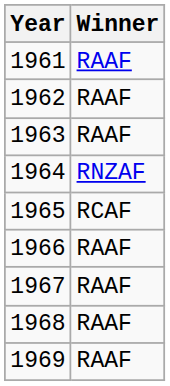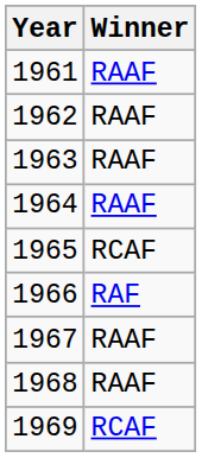 <table class="wikitable">
 <tr>
 <th>Year</th>
 <th>Winner</th>
 </tr>
 <tr>
 <td>1961</td>
 <td><a href='#'>RAAF</a></td>
 </tr>
 <tr>
 <td>1962</td>
 <td>RAAF</td>
 </tr>
 <tr>
 <td>1963</td>
 <td>RAAF</td>
 </tr>
 <tr>
 <td>1964</td>
-<td><a href='#'>RNZAF</a></td>
+<td><a href='#'>RAAF</a></td>
 </tr>
 <tr>
 <td>1965</td>
 <td>RCAF</td>
 </tr>
 <tr>
 <td>1966</td>
-<td>RAAF</td>
+<td><a href='#'>RAF</a></td>
 </tr>
 <tr>
 <td>1967</td>
 <td>RAAF</td>
 </tr>
 <tr>
 <td>1968</td>
 <td>RAAF</td>
 </tr>
 <tr>
 <td>1969</td>
-<td>RAAF</td>
+<td><a href='#'>RCAF</a></td>
 </tr>
 </table>
